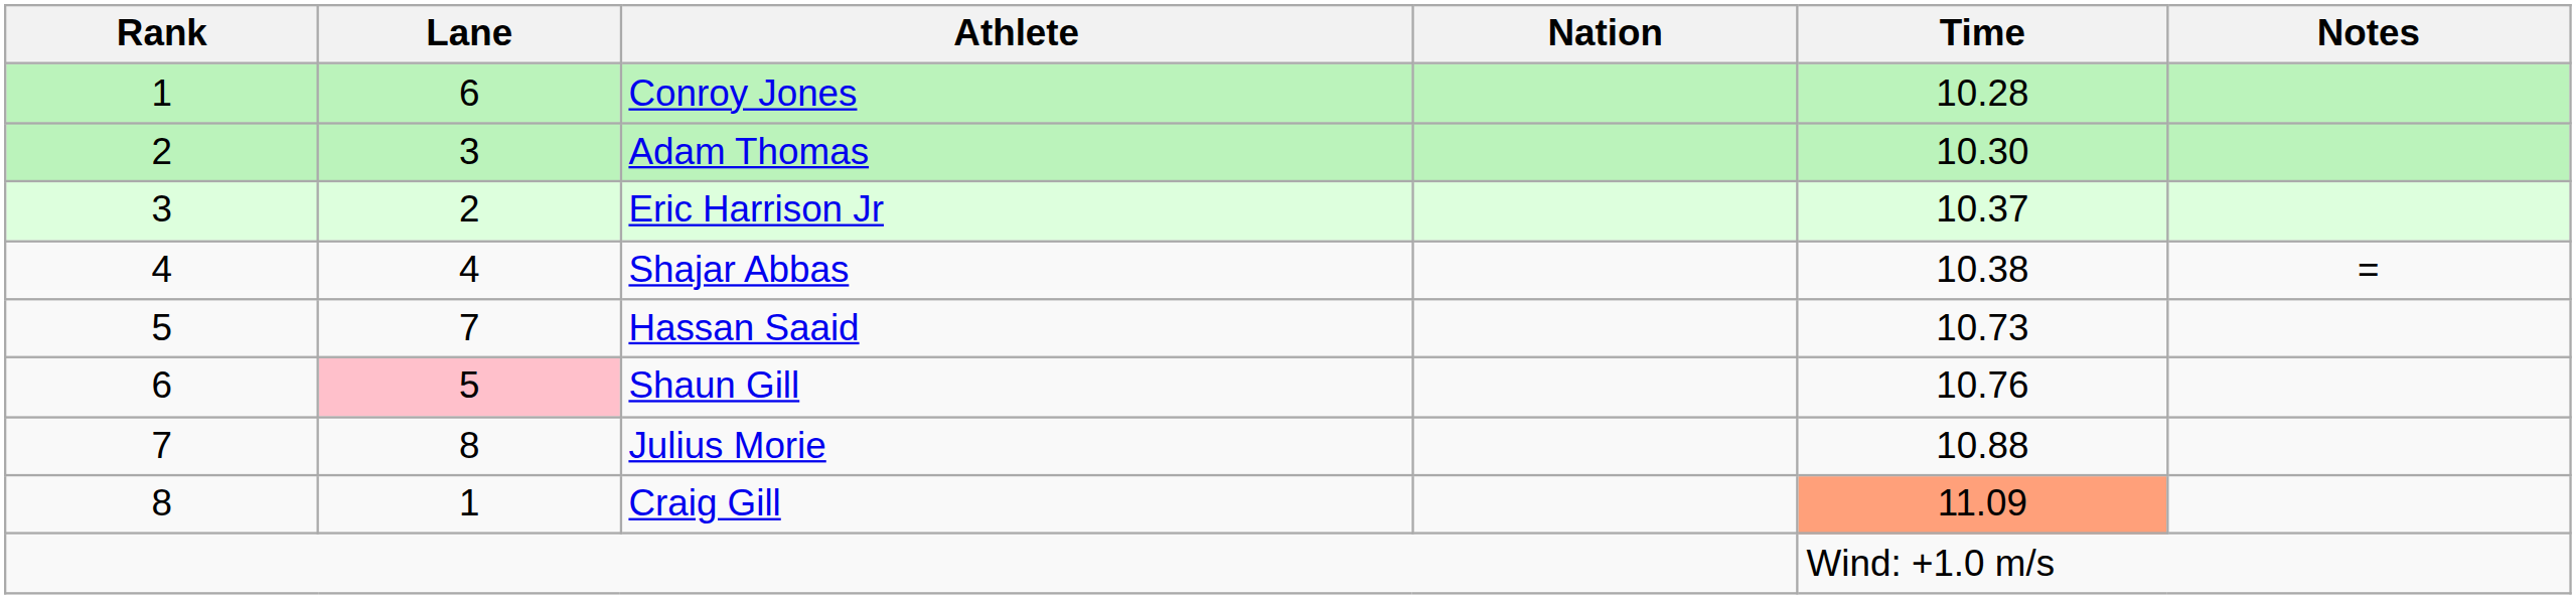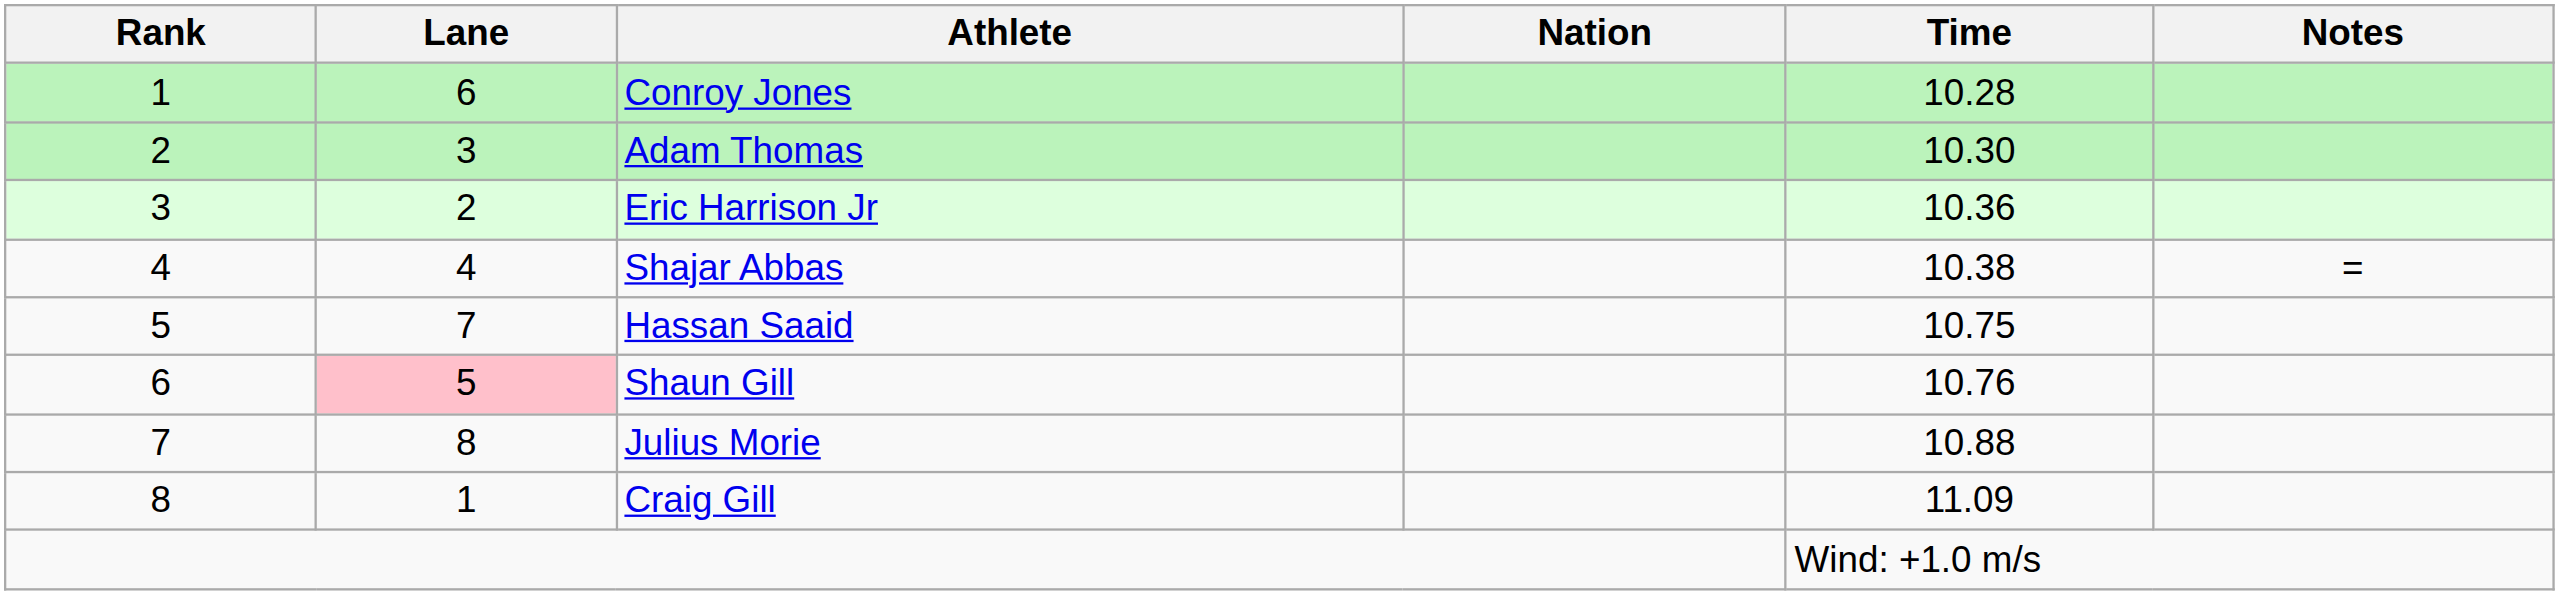 <table class="wikitable sortable" style="text-align:center;width: 70%;">
 <tr>
 <th scope="col">Rank</th>
 <th scope="col">Lane</th>
 <th scope="col">Athlete</th>
 <th scope="col">Nation</th>
 <th scope="col">Time</th>
 <th scope="col">Notes</th>
 </tr>
 <tr bgcolor="#bbf3bb">
 <td>1</td>
 <td>6</td>
 <td align=left><a href='#'>Conroy Jones</a></td>
 <td align=left></td>
 <td>10.28</td>
 <td></td>
 </tr>
 <tr bgcolor="#bbf3bb">
 <td>2</td>
 <td>3</td>
 <td align=left><a href='#'>Adam Thomas</a></td>
 <td align=left></td>
 <td>10.30</td>
 <td></td>
 </tr>
 <tr bgcolor="ddffdd">
 <td>3</td>
 <td>2</td>
 <td align=left><a href='#'>Eric Harrison Jr</a></td>
 <td align=left></td>
-<td>10.37</td>
+<td>10.36</td>
 <td></td>
 </tr>
 <tr>
 <td>4</td>
 <td>4</td>
 <td align=left><a href='#'>Shajar Abbas</a></td>
 <td align=left></td>
 <td>10.38</td>
 <td>=</td>
 </tr>
 <tr>
 <td>5</td>
 <td>7</td>
 <td align=left><a href='#'>Hassan Saaid</a></td>
 <td align=left></td>
-<td>10.73</td>
+<td>10.75</td>
 <td></td>
 </tr>
 <tr>
 <td>6</td>
 <td style="background: pink;">5</td>
 <td align=left><a href='#'>Shaun Gill</a></td>
 <td align=left></td>
 <td>10.76</td>
 <td></td>
 </tr>
 <tr>
 <td>7</td>
 <td>8</td>
 <td align=left><a href='#'>Julius Morie</a></td>
 <td align=left></td>
 <td>10.88</td>
 <td></td>
 </tr>
 <tr>
 <td>8</td>
 <td>1</td>
 <td align=left><a href='#'>Craig Gill</a></td>
 <td align=left></td>
-<td style="background: lightsalmon;">11.09</td>
+<td>11.09</td>
 <td></td>
 </tr>
 <tr class="sortbottom">
 <td colspan="4"></td>
 <td colspan="2" style="text-align:left;">Wind: +1.0 m/s</td>
 </tr>
 </table>
